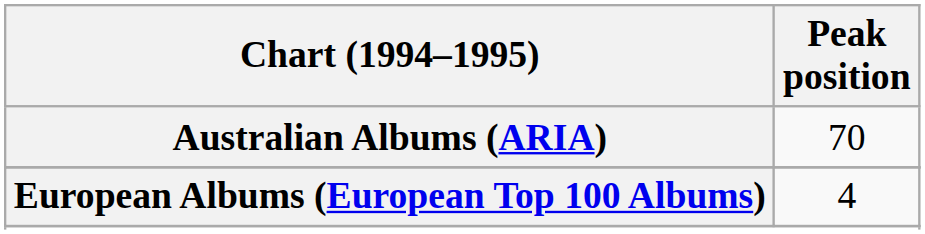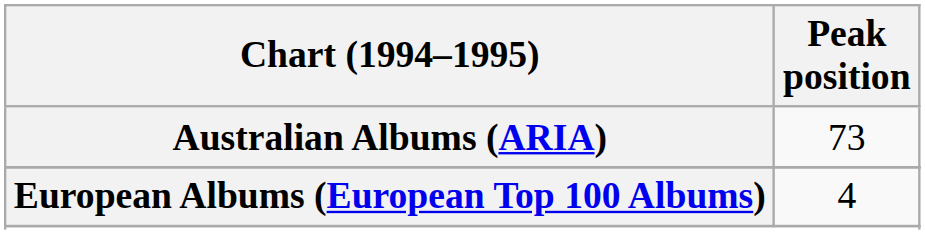 <table class="wikitable sortable plainrowheaders" style="text-align:center">
 <tr>
 <th>Chart (1994–1995)</th>
 <th>Peak<br>position</th>
 </tr>
 <tr>
 <th scope="row">Australian Albums (<a href='#'>ARIA</a>)</th>
-<td>70</td>
+<td>73</td>
 </tr>
 <tr>
 </tr>
 <tr>
 </tr>
 <tr>
 </tr>
 <tr>
 <th scope="row">European Albums (<a href='#'>European Top 100 Albums</a>)</th>
 <td>4</td>
 </tr>
 <tr>
 </tr>
 <tr>
 </tr>
 <tr>
 </tr>
 <tr>
 </tr>
 <tr>
 </tr>
 </table>
